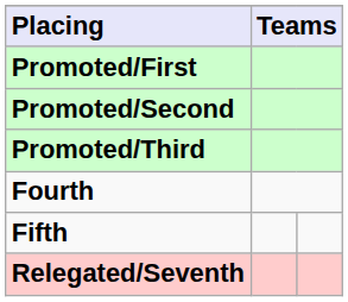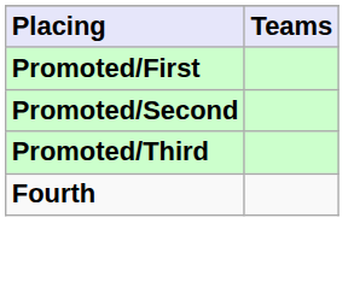 <table class=wikitable>
 <tr>
 </tr>
 <tr style="background: #E6E6FA;">
 <td><strong>Placing</strong></td>
 <td style="text-align:center" colspan=2><strong>Teams</strong></td>
 </tr>
 <tr style="background: #ccffcc;">
 <td><strong>Promoted/First</strong></td>
 <td colspan=2><strong></strong></td>
 </tr>
 <tr style="background: #ccffcc;">
 <td><strong>Promoted/Second</strong></td>
 <td colspan=2><strong></strong></td>
 </tr>
 <tr style="background: #ccffcc;">
 <td><strong>Promoted/Third</strong></td>
 <td colspan=2><strong></strong></td>
 </tr>
 <tr>
 <td><strong>Fourth</strong></td>
 <td colspan=2></td>
 </tr>
-<tr>
-<td><strong>Fifth</strong></td>
-<td></td>
-<td></td>
-</tr>
-<tr style="background: #ffcccc;">
-<td><strong>Relegated/Seventh</strong></td>
-<td><em></em></td>
-<td><em></em></td>
-</tr>
 </table>
